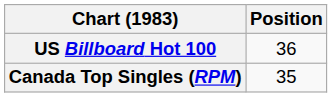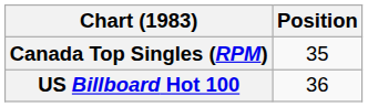 <table class="wikitable plainrowheaders" style="text-align:center">
 <tr>
 <th>Chart (1983)</th>
 <th>Position</th>
 </tr>
 <tr>
+<th scope="row">Canada Top Singles (<em><a href='#'>RPM</a></em>)</th>
+<td>35</td>
+</tr>
+<tr>
 <th scope="row">US <a href='#'><em>Billboard</em> Hot 100</a></th>
 <td>36</td>
 </tr>
-<tr>
-<th scope="row">Canada Top Singles (<em><a href='#'>RPM</a></em>)</th>
-<td>35</td>
-</tr>
 </table>
